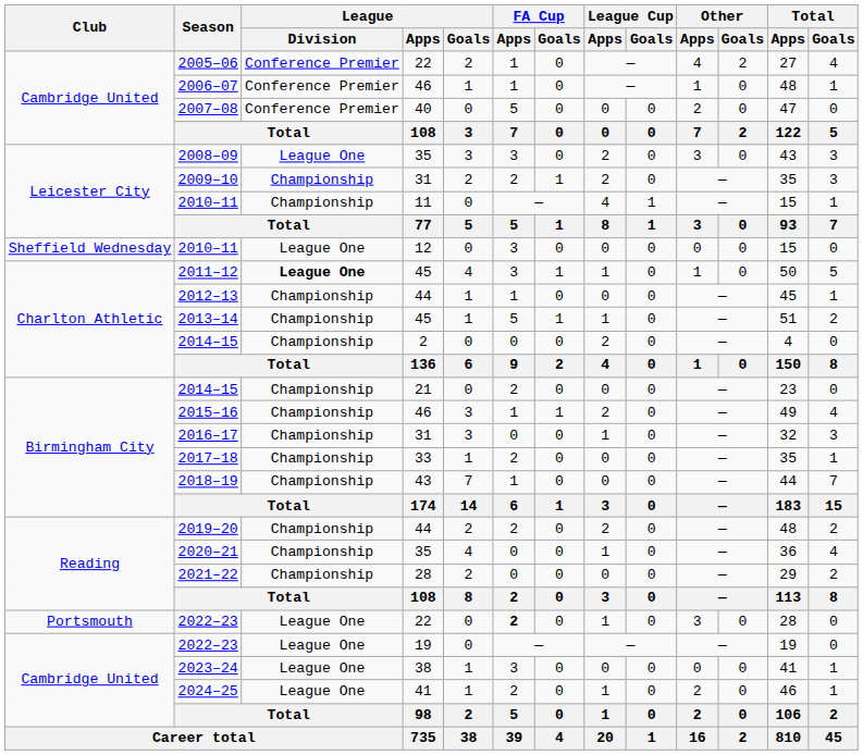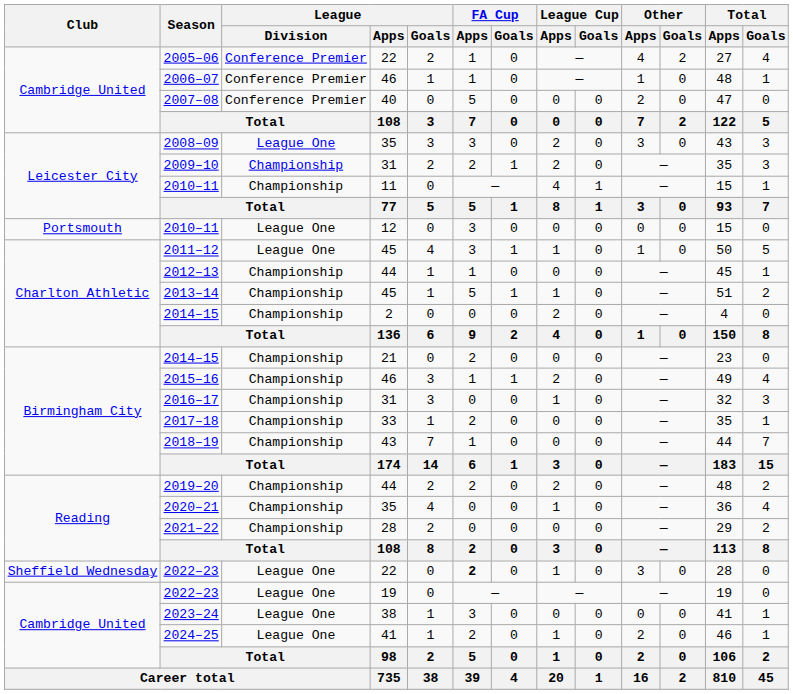 <table class="wikitable" style=text-align:center>
 <tr>
 <th rowspan=2>Club</th>
 <th rowspan=2>Season</th>
 <th colspan=3>League</th>
 <th colspan=2><a href='#'>FA Cup</a></th>
 <th colspan=2>League Cup</th>
 <th colspan=2>Other</th>
 <th colspan=2>Total</th>
 </tr>
 <tr>
 <th>Division</th>
 <th>Apps</th>
 <th>Goals</th>
 <th>Apps</th>
 <th>Goals</th>
 <th>Apps</th>
 <th>Goals</th>
 <th>Apps</th>
 <th>Goals</th>
 <th>Apps</th>
 <th>Goals</th>
 </tr>
 <tr>
 <td rowspan=4><a href='#'>Cambridge United</a></td>
 <td><a href='#'>2005–06</a></td>
 <td><a href='#'>Conference Premier</a></td>
 <td>22</td>
 <td>2</td>
 <td>1</td>
 <td>0</td>
 <td colspan=2>—</td>
 <td>4</td>
 <td>2</td>
 <td>27</td>
 <td>4</td>
 </tr>
 <tr>
 <td><a href='#'>2006–07</a></td>
 <td>Conference Premier</td>
 <td>46</td>
 <td>1</td>
 <td>1</td>
 <td>0</td>
 <td colspan=2>—</td>
 <td>1</td>
 <td>0</td>
 <td>48</td>
 <td>1</td>
 </tr>
 <tr>
 <td><a href='#'>2007–08</a></td>
 <td>Conference Premier</td>
 <td>40</td>
 <td>0</td>
 <td>5</td>
 <td>0</td>
 <td>0</td>
 <td>0</td>
 <td>2</td>
 <td>0</td>
 <td>47</td>
 <td>0</td>
 </tr>
 <tr>
 <th colspan=2>Total</th>
 <th>108</th>
 <th>3</th>
 <th>7</th>
 <th>0</th>
 <th>0</th>
 <th>0</th>
 <th>7</th>
 <th>2</th>
 <th>122</th>
 <th>5</th>
 </tr>
 <tr>
 <td rowspan=4><a href='#'>Leicester City</a></td>
 <td><a href='#'>2008–09</a></td>
 <td><a href='#'>League One</a></td>
 <td>35</td>
 <td>3</td>
 <td>3</td>
 <td>0</td>
 <td>2</td>
 <td>0</td>
 <td>3</td>
 <td>0</td>
 <td>43</td>
 <td>3</td>
 </tr>
 <tr>
 <td><a href='#'>2009–10</a></td>
 <td><a href='#'>Championship</a></td>
 <td>31</td>
 <td>2</td>
 <td>2</td>
 <td>1</td>
 <td>2</td>
 <td>0</td>
 <td colspan=2>—</td>
 <td>35</td>
 <td>3</td>
 </tr>
 <tr>
 <td><a href='#'>2010–11</a></td>
 <td>Championship</td>
 <td>11</td>
 <td>0</td>
 <td colspan=2>—</td>
 <td>4</td>
 <td>1</td>
 <td colspan=2>—</td>
 <td>15</td>
 <td>1</td>
 </tr>
 <tr>
 <th colspan=2>Total</th>
 <th>77</th>
 <th>5</th>
 <th>5</th>
 <th>1</th>
 <th>8</th>
 <th>1</th>
 <th>3</th>
 <th>0</th>
 <th>93</th>
 <th>7</th>
 </tr>
 <tr>
-<td><a href='#'>Sheffield Wednesday</a></td>
+<td><a href='#'>Portsmouth</a></td>
 <td><a href='#'>2010–11</a></td>
 <td>League One</td>
 <td>12</td>
 <td>0</td>
 <td>3</td>
 <td>0</td>
 <td>0</td>
 <td>0</td>
 <td>0</td>
 <td>0</td>
 <td>15</td>
 <td>0</td>
 </tr>
 <tr>
 <td rowspan=5><a href='#'>Charlton Athletic</a></td>
 <td><a href='#'>2011–12</a></td>
-<td><strong>League One</strong></td>
+<td>League One</td>
 <td>45</td>
 <td>4</td>
 <td>3</td>
 <td>1</td>
 <td>1</td>
 <td>0</td>
 <td>1</td>
 <td>0</td>
 <td>50</td>
 <td>5</td>
 </tr>
 <tr>
 <td><a href='#'>2012–13</a></td>
 <td>Championship</td>
 <td>44</td>
 <td>1</td>
 <td>1</td>
 <td>0</td>
 <td>0</td>
 <td>0</td>
 <td colspan=2>—</td>
 <td>45</td>
 <td>1</td>
 </tr>
 <tr>
 <td><a href='#'>2013–14</a></td>
 <td>Championship</td>
 <td>45</td>
 <td>1</td>
 <td>5</td>
 <td>1</td>
 <td>1</td>
 <td>0</td>
 <td colspan=2>—</td>
 <td>51</td>
 <td>2</td>
 </tr>
 <tr>
 <td><a href='#'>2014–15</a></td>
 <td>Championship</td>
 <td>2</td>
 <td>0</td>
 <td>0</td>
 <td>0</td>
 <td>2</td>
 <td>0</td>
 <td colspan=2>—</td>
 <td>4</td>
 <td>0</td>
 </tr>
 <tr>
 <th colspan=2>Total</th>
 <th>136</th>
 <th>6</th>
 <th>9</th>
 <th>2</th>
 <th>4</th>
 <th>0</th>
 <th>1</th>
 <th>0</th>
 <th>150</th>
 <th>8</th>
 </tr>
 <tr>
 <td rowspan=6><a href='#'>Birmingham City</a></td>
 <td><a href='#'>2014–15</a></td>
 <td>Championship</td>
 <td>21</td>
 <td>0</td>
 <td>2</td>
 <td>0</td>
 <td>0</td>
 <td>0</td>
 <td colspan=2>—</td>
 <td>23</td>
 <td>0</td>
 </tr>
 <tr>
 <td><a href='#'>2015–16</a></td>
 <td>Championship</td>
 <td>46</td>
 <td>3</td>
 <td>1</td>
 <td>1</td>
 <td>2</td>
 <td>0</td>
 <td colspan=2>—</td>
 <td>49</td>
 <td>4</td>
 </tr>
 <tr>
 <td><a href='#'>2016–17</a></td>
 <td>Championship</td>
 <td>31</td>
 <td>3</td>
 <td>0</td>
 <td>0</td>
 <td>1</td>
 <td>0</td>
 <td colspan=2>—</td>
 <td>32</td>
 <td>3</td>
 </tr>
 <tr>
 <td><a href='#'>2017–18</a></td>
 <td>Championship</td>
 <td>33</td>
 <td>1</td>
 <td>2</td>
 <td>0</td>
 <td>0</td>
 <td>0</td>
 <td colspan=2>—</td>
 <td>35</td>
 <td>1</td>
 </tr>
 <tr>
 <td><a href='#'>2018–19</a></td>
 <td>Championship</td>
 <td>43</td>
 <td>7</td>
 <td>1</td>
 <td>0</td>
 <td>0</td>
 <td>0</td>
 <td colspan=2>—</td>
 <td>44</td>
 <td>7</td>
 </tr>
 <tr>
 <th colspan=2>Total</th>
 <th>174</th>
 <th>14</th>
 <th>6</th>
 <th>1</th>
 <th>3</th>
 <th>0</th>
 <th colspan=2>—</th>
 <th>183</th>
 <th>15</th>
 </tr>
 <tr>
 <td rowspan=4><a href='#'>Reading</a></td>
 <td><a href='#'>2019–20</a></td>
 <td>Championship</td>
 <td>44</td>
 <td>2</td>
 <td>2</td>
 <td>0</td>
 <td>2</td>
 <td>0</td>
 <td colspan=2>—</td>
 <td>48</td>
 <td>2</td>
 </tr>
 <tr>
 <td><a href='#'>2020–21</a></td>
 <td>Championship</td>
 <td>35</td>
 <td>4</td>
 <td>0</td>
 <td>0</td>
 <td>1</td>
 <td>0</td>
 <td colspan=2>—</td>
 <td>36</td>
 <td>4</td>
 </tr>
 <tr>
 <td><a href='#'>2021–22</a></td>
 <td>Championship</td>
 <td>28</td>
 <td>2</td>
 <td>0</td>
 <td>0</td>
 <td>0</td>
 <td>0</td>
 <td colspan=2>—</td>
 <td>29</td>
 <td>2</td>
 </tr>
 <tr>
 <th colspan=2>Total</th>
 <th>108</th>
 <th>8</th>
 <th>2</th>
 <th>0</th>
 <th>3</th>
 <th>0</th>
 <th colspan=2>—</th>
 <th>113</th>
 <th>8</th>
 </tr>
 <tr>
-<td><a href='#'>Portsmouth</a></td>
+<td><a href='#'>Sheffield Wednesday</a></td>
 <td><a href='#'>2022–23</a></td>
 <td>League One</td>
 <td>22</td>
 <td>0</td>
 <td><strong>2</strong></td>
 <td>0</td>
 <td>1</td>
 <td>0</td>
 <td>3</td>
 <td>0</td>
 <td>28</td>
 <td>0</td>
 </tr>
 <tr>
 <td rowspan=4><a href='#'>Cambridge United</a></td>
 <td><a href='#'>2022–23</a></td>
 <td>League One</td>
 <td>19</td>
 <td>0</td>
 <td colspan=2>—</td>
 <td colspan=2>—</td>
 <td colspan=2>—</td>
 <td>19</td>
 <td>0</td>
 </tr>
 <tr>
 <td><a href='#'>2023–24</a></td>
 <td>League One</td>
 <td>38</td>
 <td>1</td>
 <td>3</td>
 <td>0</td>
 <td>0</td>
 <td>0</td>
 <td>0</td>
 <td>0</td>
 <td>41</td>
 <td>1</td>
 </tr>
 <tr>
 <td><a href='#'>2024–25</a></td>
 <td>League One</td>
 <td>41</td>
 <td>1</td>
 <td>2</td>
 <td>0</td>
 <td>1</td>
 <td>0</td>
 <td>2</td>
 <td>0</td>
 <td>46</td>
 <td>1</td>
 </tr>
 <tr>
 <th colspan="2">Total</th>
 <th>98</th>
 <th>2</th>
 <th>5</th>
 <th>0</th>
 <th>1</th>
 <th>0</th>
 <th>2</th>
 <th>0</th>
 <th>106</th>
 <th>2</th>
 </tr>
 <tr>
 <th colspan=3>Career total</th>
 <th>735</th>
 <th>38</th>
 <th>39</th>
 <th>4</th>
 <th>20</th>
 <th>1</th>
 <th>16</th>
 <th>2</th>
 <th>810</th>
 <th>45</th>
 </tr>
 </table>
